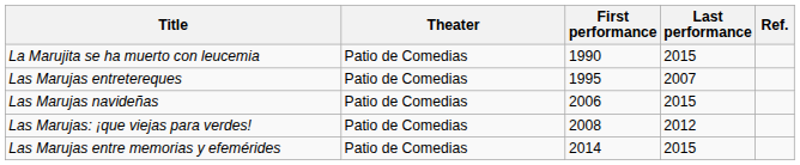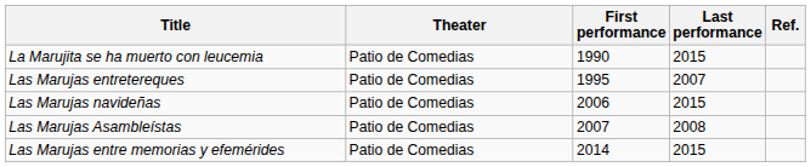 <table class="wikitable">
 <tr>
 <th bgcolor="#cccccc"width="45%">Title</th>
 <th bgcolor="#cccccc"width="30%">Theater</th>
 <th bgcolor="#cccccc"width="10%">First<br>performance</th>
 <th bgcolor="#cccccc"width="10%">Last<br>performance</th>
 <th bgcolor="#cccccc"width="5%">Ref.</th>
 </tr>
 <tr>
 <td><em>La Marujita se ha muerto con leucemia</em></td>
 <td>Patio de Comedias</td>
 <td>1990</td>
 <td>2015</td>
 <td></td>
 </tr>
 <tr>
 <td><em>Las Marujas entretereques</em></td>
 <td>Patio de Comedias</td>
 <td>1995</td>
 <td>2007</td>
 <td></td>
 </tr>
 <tr>
 <td><em>Las Marujas navideñas</em></td>
 <td>Patio de Comedias</td>
 <td>2006</td>
 <td>2015</td>
 <td></td>
 </tr>
 <tr>
-<td><em>Las Marujas: ¡que viejas para verdes!</em></td>
+<td><em>Las Marujas Asambleístas</em></td>
 <td>Patio de Comedias</td>
+<td>2007</td>
 <td>2008</td>
-<td>2012</td>
 <td></td>
 </tr>
 <tr>
 <td><em>Las Marujas entre memorias y efemérides</em></td>
 <td>Patio de Comedias</td>
 <td>2014</td>
 <td>2015</td>
 <td></td>
 </tr>
 </table>
